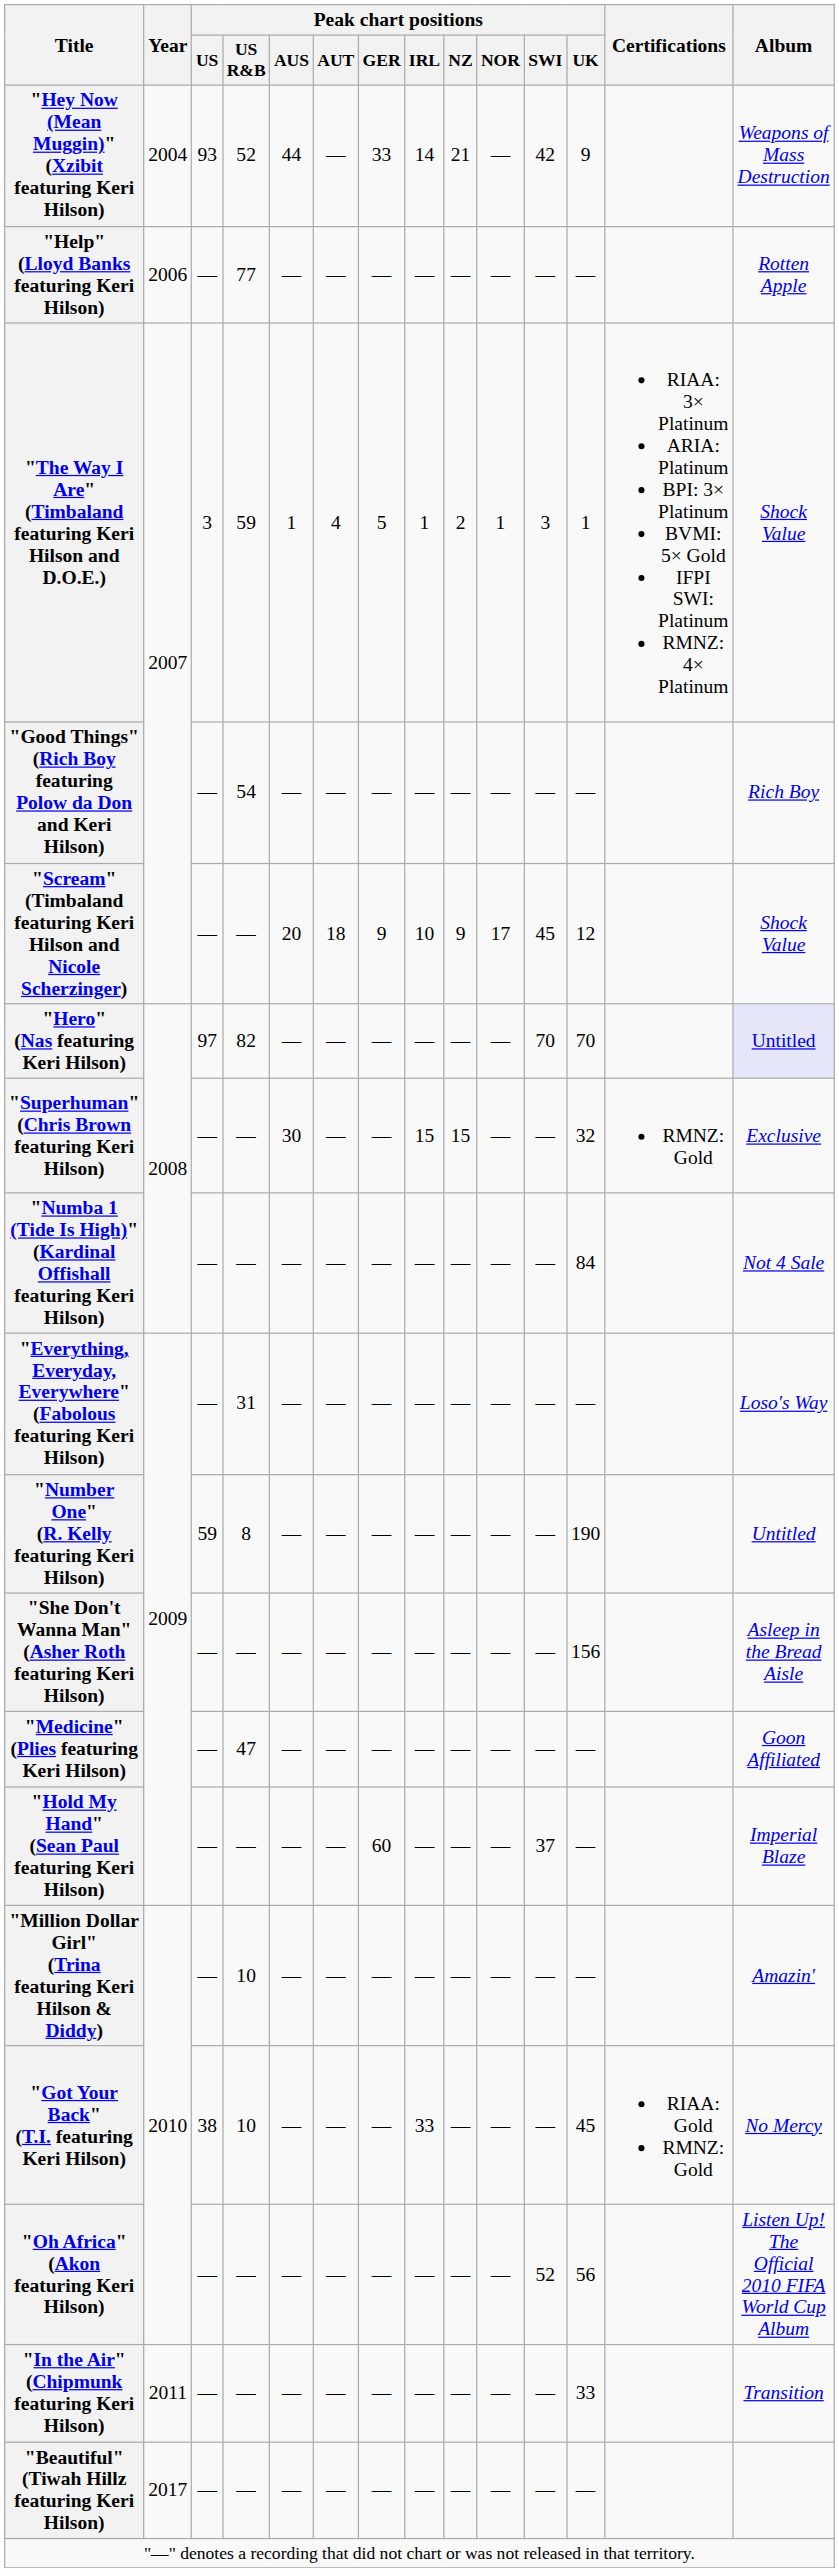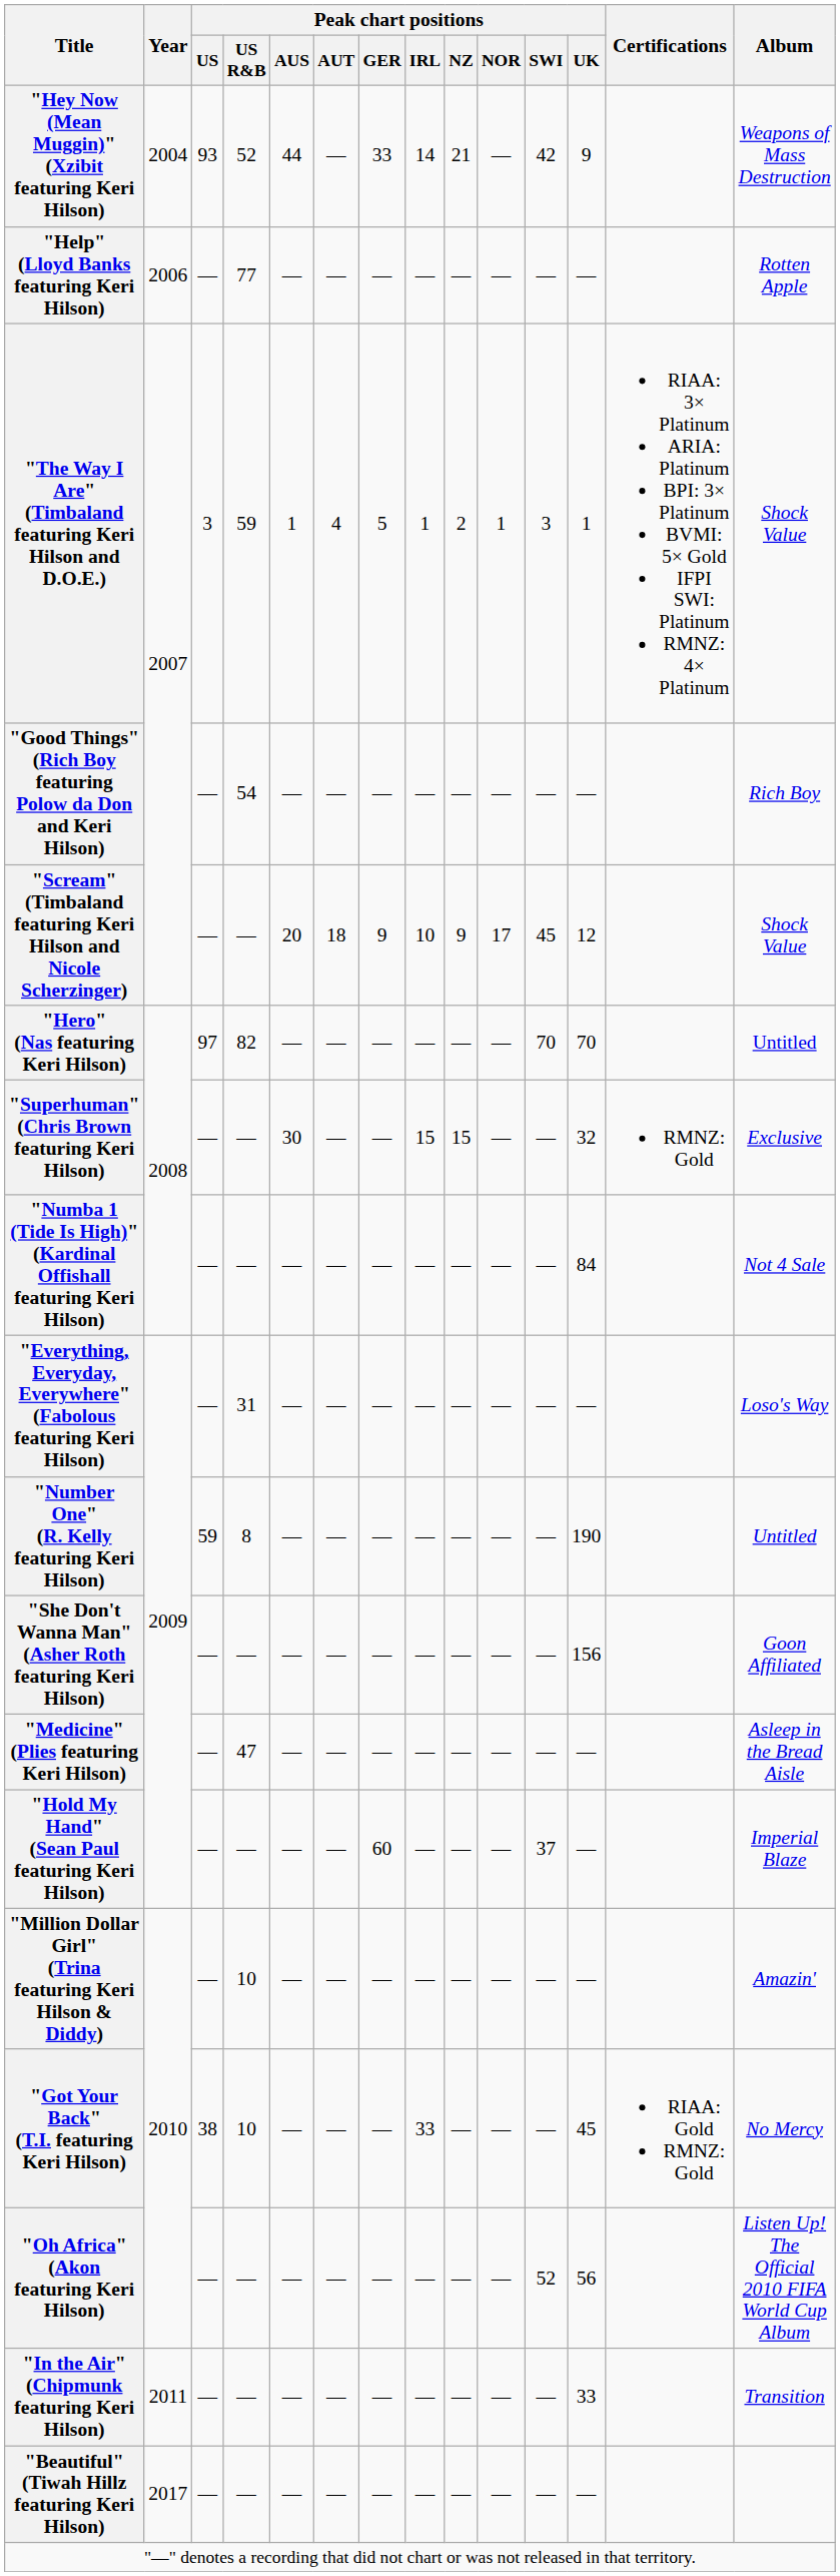 <table class="wikitable plainrowheaders" style="text-align:center;" border="1">
 <tr>
 <th scope="col" rowspan="2" style="width:22em;">Title</th>
 <th scope="col" rowspan="2">Year</th>
 <th scope="col" colspan="10">Peak chart positions</th>
 <th scope="col" rowspan="2" style="width:12em;">Certifications</th>
 <th scope="col" rowspan="2">Album</th>
 </tr>
 <tr>
 <th scope="col" style="width:3em;font-size:90%;">US<br></th>
 <th scope="col" style="width:3em;font-size:90%;">US R&B<br></th>
 <th scope="col" style="width:3em;font-size:90%;">AUS<br></th>
 <th scope="col" style="width:3em;font-size:90%;">AUT<br></th>
 <th scope="col" style="width:3em;font-size:90%;">GER<br></th>
 <th scope="col" style="width:3em;font-size:90%;">IRL<br></th>
 <th scope="col" style="width:3em;font-size:90%;">NZ<br></th>
 <th scope="col" style="width:3em;font-size:90%;">NOR<br></th>
 <th scope="col" style="width:3em;font-size:90%;">SWI<br></th>
 <th scope="col" style="width:3em;font-size:90%;">UK<br></th>
 </tr>
 <tr>
 <th scope="row">"<a href='#'>Hey Now (Mean Muggin)</a>" <br><span>(<a href='#'>Xzibit</a> featuring Keri Hilson)</span></th>
 <td>2004</td>
 <td>93</td>
 <td>52</td>
 <td>44</td>
 <td>—</td>
 <td>33</td>
 <td>14</td>
 <td>21</td>
 <td>—</td>
 <td>42</td>
 <td>9</td>
 <td></td>
 <td><em><a href='#'>Weapons of Mass Destruction</a></em></td>
 </tr>
 <tr>
 <th scope="row">"Help" <br><span>(<a href='#'>Lloyd Banks</a> featuring Keri Hilson)</span></th>
 <td>2006</td>
 <td>—</td>
 <td>77</td>
 <td>—</td>
 <td>—</td>
 <td>—</td>
 <td>—</td>
 <td>—</td>
 <td>—</td>
 <td>—</td>
 <td>—</td>
 <td></td>
 <td><em><a href='#'>Rotten Apple</a></em></td>
 </tr>
 <tr>
 <th scope="row">"<a href='#'>The Way I Are</a>" <br><span>(<a href='#'>Timbaland</a> featuring Keri Hilson and D.O.E.)</span></th>
 <td rowspan="3">2007</td>
 <td>3</td>
 <td>59</td>
 <td>1</td>
 <td>4</td>
 <td>5</td>
 <td>1</td>
 <td>2</td>
 <td>1</td>
 <td>3</td>
 <td>1</td>
 <td><br><ul><li>RIAA: 3× Platinum</li><li>ARIA: Platinum</li><li>BPI: 3× Platinum</li><li>BVMI: 5× Gold</li><li>IFPI SWI: Platinum</li><li>RMNZ: 4× Platinum</li></ul></td>
 <td><em><a href='#'>Shock Value</a></em></td>
 </tr>
 <tr>
 <th scope="row">"Good Things" <br><span>(<a href='#'>Rich Boy</a> featuring <a href='#'>Polow da Don</a> and Keri Hilson)</span></th>
 <td>—</td>
 <td>54</td>
 <td>—</td>
 <td>—</td>
 <td>—</td>
 <td>—</td>
 <td>—</td>
 <td>—</td>
 <td>—</td>
 <td>—</td>
 <td></td>
 <td><em><a href='#'>Rich Boy</a></em></td>
 </tr>
 <tr>
 <th scope="row">"<a href='#'>Scream</a>" <br><span>(Timbaland featuring Keri Hilson and <a href='#'>Nicole Scherzinger</a>)</span></th>
 <td>—</td>
 <td>—</td>
 <td>20</td>
 <td>18</td>
 <td>9</td>
 <td>10</td>
 <td>9</td>
 <td>17</td>
 <td>45</td>
 <td>12</td>
 <td></td>
 <td><em><a href='#'>Shock Value</a></em></td>
 </tr>
 <tr>
 <th scope="row">"<a href='#'>Hero</a>" <br><span>(<a href='#'>Nas</a> featuring Keri Hilson)</span></th>
 <td rowspan="3">2008</td>
 <td>97</td>
 <td>82</td>
 <td>—</td>
 <td>—</td>
 <td>—</td>
 <td>—</td>
 <td>—</td>
 <td>—</td>
 <td>70</td>
 <td>70</td>
 <td></td>
-<td style="background: lavender;"><a href='#'>Untitled</a></td>
+<td><a href='#'>Untitled</a></td>
 </tr>
 <tr>
 <th scope="row">"<a href='#'>Superhuman</a>" <br><span>(<a href='#'>Chris Brown</a> featuring Keri Hilson)</span></th>
 <td>—</td>
 <td>—</td>
 <td>30</td>
 <td>—</td>
 <td>—</td>
 <td>15</td>
 <td>15</td>
 <td>—</td>
 <td>—</td>
 <td>32</td>
 <td><br><ul><li>RMNZ: Gold</li></ul></td>
 <td><em><a href='#'>Exclusive</a></em></td>
 </tr>
 <tr>
 <th scope="row">"<a href='#'>Numba 1 (Tide Is High)</a>" <br><span>(<a href='#'>Kardinal Offishall</a> featuring Keri Hilson)</span></th>
 <td>—</td>
 <td>—</td>
 <td>—</td>
 <td>—</td>
 <td>—</td>
 <td>—</td>
 <td>—</td>
 <td>—</td>
 <td>—</td>
 <td>84</td>
 <td></td>
 <td><em><a href='#'>Not 4 Sale</a></em></td>
 </tr>
 <tr>
 <th scope="row">"<a href='#'>Everything, Everyday, Everywhere</a>" <br><span>(<a href='#'>Fabolous</a> featuring Keri Hilson)</span></th>
 <td rowspan="5">2009</td>
 <td>—</td>
 <td>31</td>
 <td>—</td>
 <td>—</td>
 <td>—</td>
 <td>—</td>
 <td>—</td>
 <td>—</td>
 <td>—</td>
 <td>—</td>
 <td></td>
 <td><em><a href='#'>Loso's Way</a></em></td>
 </tr>
 <tr>
 <th scope="row">"<a href='#'>Number One</a>" <br><span>(<a href='#'>R. Kelly</a> featuring Keri Hilson)</span></th>
 <td>59</td>
 <td>8</td>
 <td>—</td>
 <td>—</td>
 <td>—</td>
 <td>—</td>
 <td>—</td>
 <td>—</td>
 <td>—</td>
 <td>190</td>
 <td></td>
 <td><em><a href='#'>Untitled</a></em></td>
 </tr>
 <tr>
 <th scope="row">"She Don't Wanna Man"<br><span>(<a href='#'>Asher Roth</a> featuring Keri Hilson)</span></th>
 <td>—</td>
 <td>—</td>
 <td>—</td>
 <td>—</td>
 <td>—</td>
 <td>—</td>
 <td>—</td>
 <td>—</td>
 <td>—</td>
 <td>156</td>
 <td></td>
-<td><em><a href='#'>Asleep in the Bread Aisle</a></em></td>
+<td><em><a href='#'>Goon Affiliated</a></em></td>
 </tr>
 <tr>
 <th scope="row">"<a href='#'>Medicine</a>" <br><span>(<a href='#'>Plies</a> featuring Keri Hilson)</span></th>
 <td>—</td>
 <td>47</td>
 <td>—</td>
 <td>—</td>
 <td>—</td>
 <td>—</td>
 <td>—</td>
 <td>—</td>
 <td>—</td>
 <td>—</td>
 <td></td>
-<td><em><a href='#'>Goon Affiliated</a></em></td>
+<td><em><a href='#'>Asleep in the Bread Aisle</a></em></td>
 </tr>
 <tr>
 <th scope="row">"<a href='#'>Hold My Hand</a>" <br><span>(<a href='#'>Sean Paul</a> featuring Keri Hilson)</span></th>
 <td>—</td>
 <td>—</td>
 <td>—</td>
 <td>—</td>
 <td>60</td>
 <td>—</td>
 <td>—</td>
 <td>—</td>
 <td>37</td>
 <td>—</td>
 <td></td>
 <td><em><a href='#'>Imperial Blaze</a></em></td>
 </tr>
 <tr>
 <th scope="row">"Million Dollar Girl" <br><span>(<a href='#'>Trina</a> featuring Keri Hilson & <a href='#'>Diddy</a>)</span></th>
 <td rowspan="3">2010</td>
 <td>—</td>
 <td>10</td>
 <td>—</td>
 <td>—</td>
 <td>—</td>
 <td>—</td>
 <td>—</td>
 <td>—</td>
 <td>—</td>
 <td>—</td>
 <td></td>
 <td><em><a href='#'>Amazin'</a></em></td>
 </tr>
 <tr>
 <th scope="row">"<a href='#'>Got Your Back</a>" <br><span>(<a href='#'>T.I.</a> featuring Keri Hilson)</span></th>
 <td>38</td>
 <td>10</td>
 <td>—</td>
 <td>—</td>
 <td>—</td>
 <td>33</td>
 <td>—</td>
 <td>—</td>
 <td>—</td>
 <td>45</td>
 <td><br><ul><li>RIAA: Gold</li><li>RMNZ: Gold</li></ul></td>
 <td><em><a href='#'>No Mercy</a></em></td>
 </tr>
 <tr>
 <th scope="row">"<a href='#'>Oh Africa</a>"<br><span>(<a href='#'>Akon</a> featuring Keri Hilson)</span></th>
 <td>—</td>
 <td>—</td>
 <td>—</td>
 <td>—</td>
 <td>—</td>
 <td>—</td>
 <td>—</td>
 <td>—</td>
 <td>52</td>
 <td>56</td>
 <td></td>
 <td><em><a href='#'>Listen Up! The Official 2010 FIFA World Cup Album</a></em></td>
 </tr>
 <tr>
 <th scope="row">"<a href='#'>In the Air</a>" <br><span>(<a href='#'>Chipmunk</a> featuring Keri Hilson)</span></th>
 <td>2011</td>
 <td>—</td>
 <td>—</td>
 <td>—</td>
 <td>—</td>
 <td>—</td>
 <td>—</td>
 <td>—</td>
 <td>—</td>
 <td>—</td>
 <td>33</td>
 <td></td>
 <td><em><a href='#'>Transition</a></em></td>
 </tr>
 <tr>
 <th scope="row">"Beautiful" <br><span>(Tiwah Hillz featuring Keri Hilson)</span></th>
 <td>2017</td>
 <td>—</td>
 <td>—</td>
 <td>—</td>
 <td>—</td>
 <td>—</td>
 <td>—</td>
 <td>—</td>
 <td>—</td>
 <td>—</td>
 <td>—</td>
 <td></td>
 <td></td>
 </tr>
 <tr>
 <td colspan="15" style="font-size:90%">"—" denotes a recording that did not chart or was not released in that territory.</td>
 </tr>
 </table>
